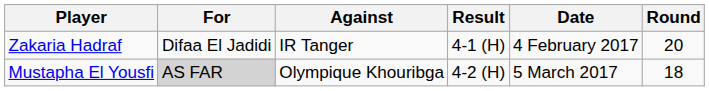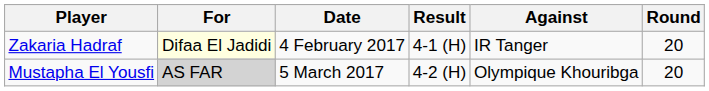 <table class="wikitable sortable">
 <tr>
 <th>Player</th>
 <th>For</th>
+<th>Date</th>
+<th>Result</th>
 <th>Against</th>
-<th>Result</th>
-<th>Date</th>
 <th>Round</th>
 </tr>
 <tr>
 <td> <a href='#'>Zakaria Hadraf</a></td>
-<td>Difaa El Jadidi</td>
+<td style="background: lightyellow;">Difaa El Jadidi</td>
+<td>4 February 2017</td>
+<td align=center>4-1 (H)</td>
 <td>IR Tanger</td>
-<td align=center>4-1 (H)</td>
-<td>4 February 2017</td>
 <td align=center>20</td>
 </tr>
 <tr>
 <td> <a href='#'>Mustapha El Yousfi</a></td>
 <td style="background: lightgrey;">AS FAR</td>
+<td>5 March 2017</td>
+<td align=center>4-2 (H)</td>
 <td>Olympique Khouribga</td>
-<td align=center>4-2 (H)</td>
-<td>5 March 2017</td>
-<td align=center>18</td>
+<td align=center>20</td>
 </tr>
 </table>
